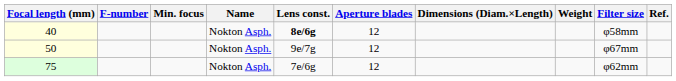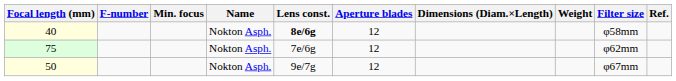 <table class="wikitable sortable" style="font-size:100%;text-align:center;">
 <tr>
 <th><a href='#'>Focal length</a> (mm)</th>
 <th><a href='#'>F-number</a></th>
 <th>Min. focus</th>
 <th>Name</th>
 <th>Lens const.</th>
 <th><a href='#'>Aperture blades</a></th>
 <th>Dimensions (Diam.×Length)</th>
 <th>Weight</th>
 <th><a href='#'>Filter size</a></th>
 <th class="unsortable">Ref.</th>
 </tr>
 <tr>
 <td ! style = "background:#ffd;">40</td>
 <td></td>
 <td></td>
 <td>Nokton <a href='#'>Asph.</a></td>
 <td><strong>8e/6g</strong></td>
 <td>12</td>
 <td></td>
 <td></td>
 <td>φ58mm</td>
 <td></td>
 </tr>
 <tr>
+<td ! style = "background:#dfd;">75</td>
+<td></td>
+<td></td>
+<td>Nokton <a href='#'>Asph.</a></td>
+<td>7e/6g</td>
+<td>12</td>
+<td></td>
+<td></td>
+<td>φ62mm</td>
+<td></td>
+</tr>
+<tr>
 <td ! style = "background:#ffd;">50</td>
 <td></td>
 <td></td>
 <td>Nokton <a href='#'>Asph.</a></td>
 <td>9e/7g</td>
 <td>12</td>
 <td></td>
 <td></td>
 <td>φ67mm</td>
 <td></td>
 </tr>
-<tr>
-<td ! style = "background:#dfd;">75</td>
-<td></td>
-<td></td>
-<td>Nokton <a href='#'>Asph.</a></td>
-<td>7e/6g</td>
-<td>12</td>
-<td></td>
-<td></td>
-<td>φ62mm</td>
-<td></td>
-</tr>
 </table>
